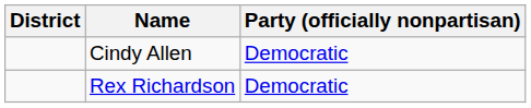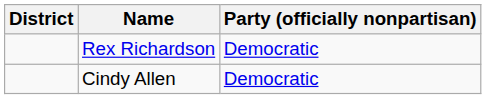 <table class="wikitable">
 <tr>
 <th>District</th>
 <th>Name</th>
 <th>Party (officially nonpartisan)</th>
 </tr>
 <tr>
 <td></td>
-<td>Cindy Allen</td>
+<td><a href='#'>Rex Richardson</a></td>
 <td><a href='#'>Democratic</a></td>
 </tr>
 <tr>
 <td></td>
-<td><a href='#'>Rex Richardson</a></td>
+<td>Cindy Allen</td>
 <td><a href='#'>Democratic</a></td>
 </tr>
 </table>
